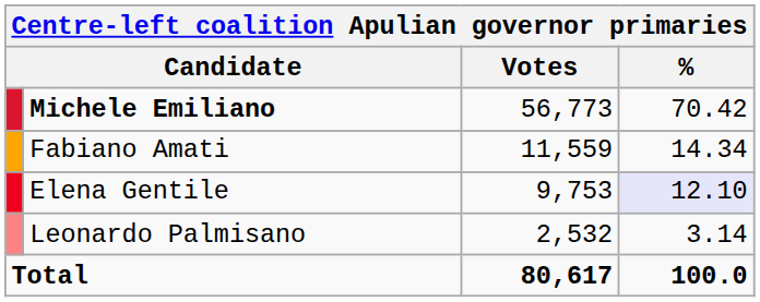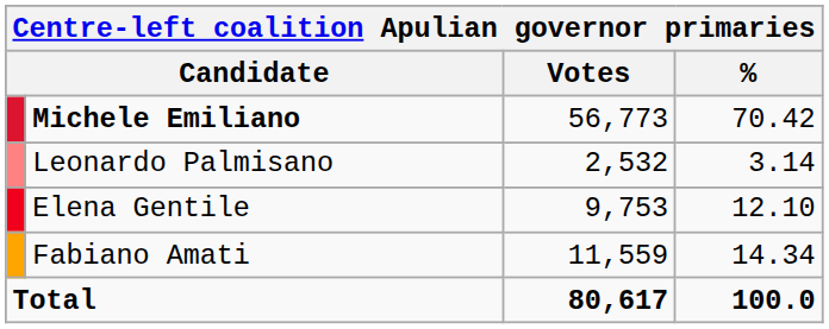 <table class="wikitable" style="text-align:right">
 <tr>
 <th colspan="4" style="text-align:center;"><a href='#'>Centre-left coalition</a> Apulian governor primaries</th>
 </tr>
 <tr>
 <th colspan=2>Candidate</th>
 <th>Votes</th>
 <th>%</th>
 </tr>
 <tr>
 <td style="background:#DC142F"></td>
 <td align="left"><strong>Michele Emiliano</strong></td>
 <td>56,773</td>
 <td>70.42</td>
 </tr>
 <tr>
-<td style="background:#FFA500"></td>
-<td align="left">Fabiano Amati</td>
-<td>11,559</td>
-<td>14.34</td>
+<td style="background:#FF8282"></td>
+<td align="left">Leonardo Palmisano</td>
+<td>2,532</td>
+<td>3.14</td>
 </tr>
 <tr>
 <td style="background:#F0001C"></td>
 <td align="left">Elena Gentile</td>
 <td>9,753</td>
-<td style="background: lavender;">12.10</td>
+<td>12.10</td>
 </tr>
 <tr>
-<td style="background:#FF8282"></td>
-<td align="left">Leonardo Palmisano</td>
-<td>2,532</td>
-<td>3.14</td>
+<td style="background:#FFA500"></td>
+<td align="left">Fabiano Amati</td>
+<td>11,559</td>
+<td>14.34</td>
 </tr>
 <tr>
 <td colspan=2 align=left><strong>Total</strong></td>
 <td><strong>80,617</strong></td>
 <td><strong>100.0</strong></td>
 </tr>
 </table>
